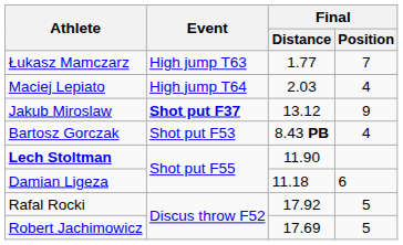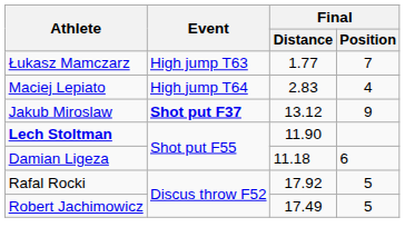 <table class=wikitable style="font-size:90%">
 <tr>
 <th rowspan="2">Athlete</th>
 <th rowspan="2">Event</th>
 <th colspan="2">Final</th>
 </tr>
 <tr style="font-size:95%">
 <th>Distance</th>
 <th>Position</th>
 </tr>
 <tr align=center>
 <td align=left><a href='#'>Łukasz Mamczarz</a></td>
 <td align=left><a href='#'>High jump T63</a></td>
 <td>1.77</td>
 <td>7</td>
 </tr>
 <tr align=center>
 <td align=left><a href='#'>Maciej Lepiato</a></td>
 <td align=left><a href='#'>High jump T64</a></td>
-<td>2.03</td>
+<td>2.83</td>
 <td>4</td>
 </tr>
 <tr align=center>
 <td align=left><a href='#'>Jakub Miroslaw</a></td>
 <td align=left><strong><a href='#'>Shot put F37</a></strong></td>
 <td>13.12</td>
 <td>9</td>
-</tr>
-<tr align=center>
-<td align=left><a href='#'>Bartosz Gorczak</a></td>
-<td align=left><a href='#'>Shot put F53</a></td>
-<td>8.43 <strong>PB</strong></td>
-<td>4</td>
 </tr>
 <tr align=center>
 <td align=left><strong><a href='#'>Lech Stoltman</a></strong></td>
 <td rowspan="2" align="left"><a href='#'>Shot put F55</a></td>
 <td>11.90</td>
 <td></td>
 </tr>
 <tr>
 <td><a href='#'>Damian Ligeza</a></td>
 <td>11.18</td>
 <td>6</td>
 </tr>
 <tr align=center>
 <td align=left>Rafal Rocki</td>
 <td align=left rowspan=2><a href='#'>Discus throw F52</a></td>
 <td>17.92</td>
 <td>5</td>
 </tr>
 <tr align=center>
 <td align=left><a href='#'>Robert Jachimowicz</a></td>
-<td>17.69</td>
+<td>17.49</td>
 <td>5</td>
 </tr>
 </table>
